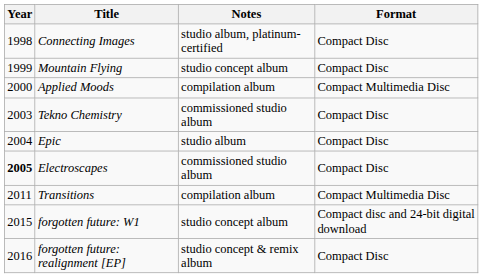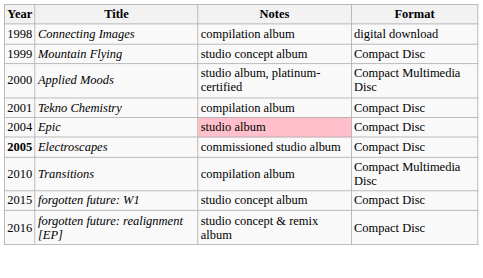 <table class="wikitable sortable">
 <tr>
 <th>Year</th>
 <th>Title</th>
 <th>Notes</th>
 <th>Format</th>
 </tr>
 <tr>
 <td>1998</td>
 <td><em>Connecting Images</em></td>
-<td>studio album, platinum-certified</td>
-<td>Compact Disc</td>
+<td>compilation album</td>
+<td>digital download</td>
 </tr>
 <tr>
 <td>1999</td>
 <td><em>Mountain Flying</em></td>
 <td>studio concept album</td>
 <td>Compact Disc</td>
 </tr>
 <tr>
 <td>2000</td>
 <td><em>Applied Moods</em></td>
-<td>compilation album</td>
+<td>studio album, platinum-certified</td>
 <td>Compact Multimedia Disc</td>
 </tr>
 <tr>
-<td>2003</td>
+<td>2001</td>
 <td><em>Tekno Chemistry</em></td>
-<td>commissioned studio album</td>
+<td>compilation album</td>
 <td>Compact Disc</td>
 </tr>
 <tr>
 <td>2004</td>
 <td><em>Epic</em></td>
-<td>studio album</td>
+<td style="background: pink;">studio album</td>
 <td>Compact Disc</td>
 </tr>
 <tr>
 <td><strong>2005</strong></td>
 <td><em>Electroscapes</em></td>
 <td>commissioned studio album</td>
 <td>Compact Disc</td>
 </tr>
 <tr>
-<td>2011</td>
+<td>2010</td>
 <td><em>Transitions</em></td>
 <td>compilation album</td>
 <td>Compact Multimedia Disc</td>
 </tr>
 <tr>
 <td>2015</td>
 <td><em>forgotten future: W1</em></td>
 <td>studio concept album</td>
-<td>Compact disc and 24-bit digital download</td>
+<td>Compact Disc</td>
 </tr>
 <tr>
 <td>2016</td>
 <td><em>forgotten future: realignment [EP]</em></td>
 <td>studio concept & remix album</td>
 <td>Compact Disc</td>
 </tr>
 </table>
